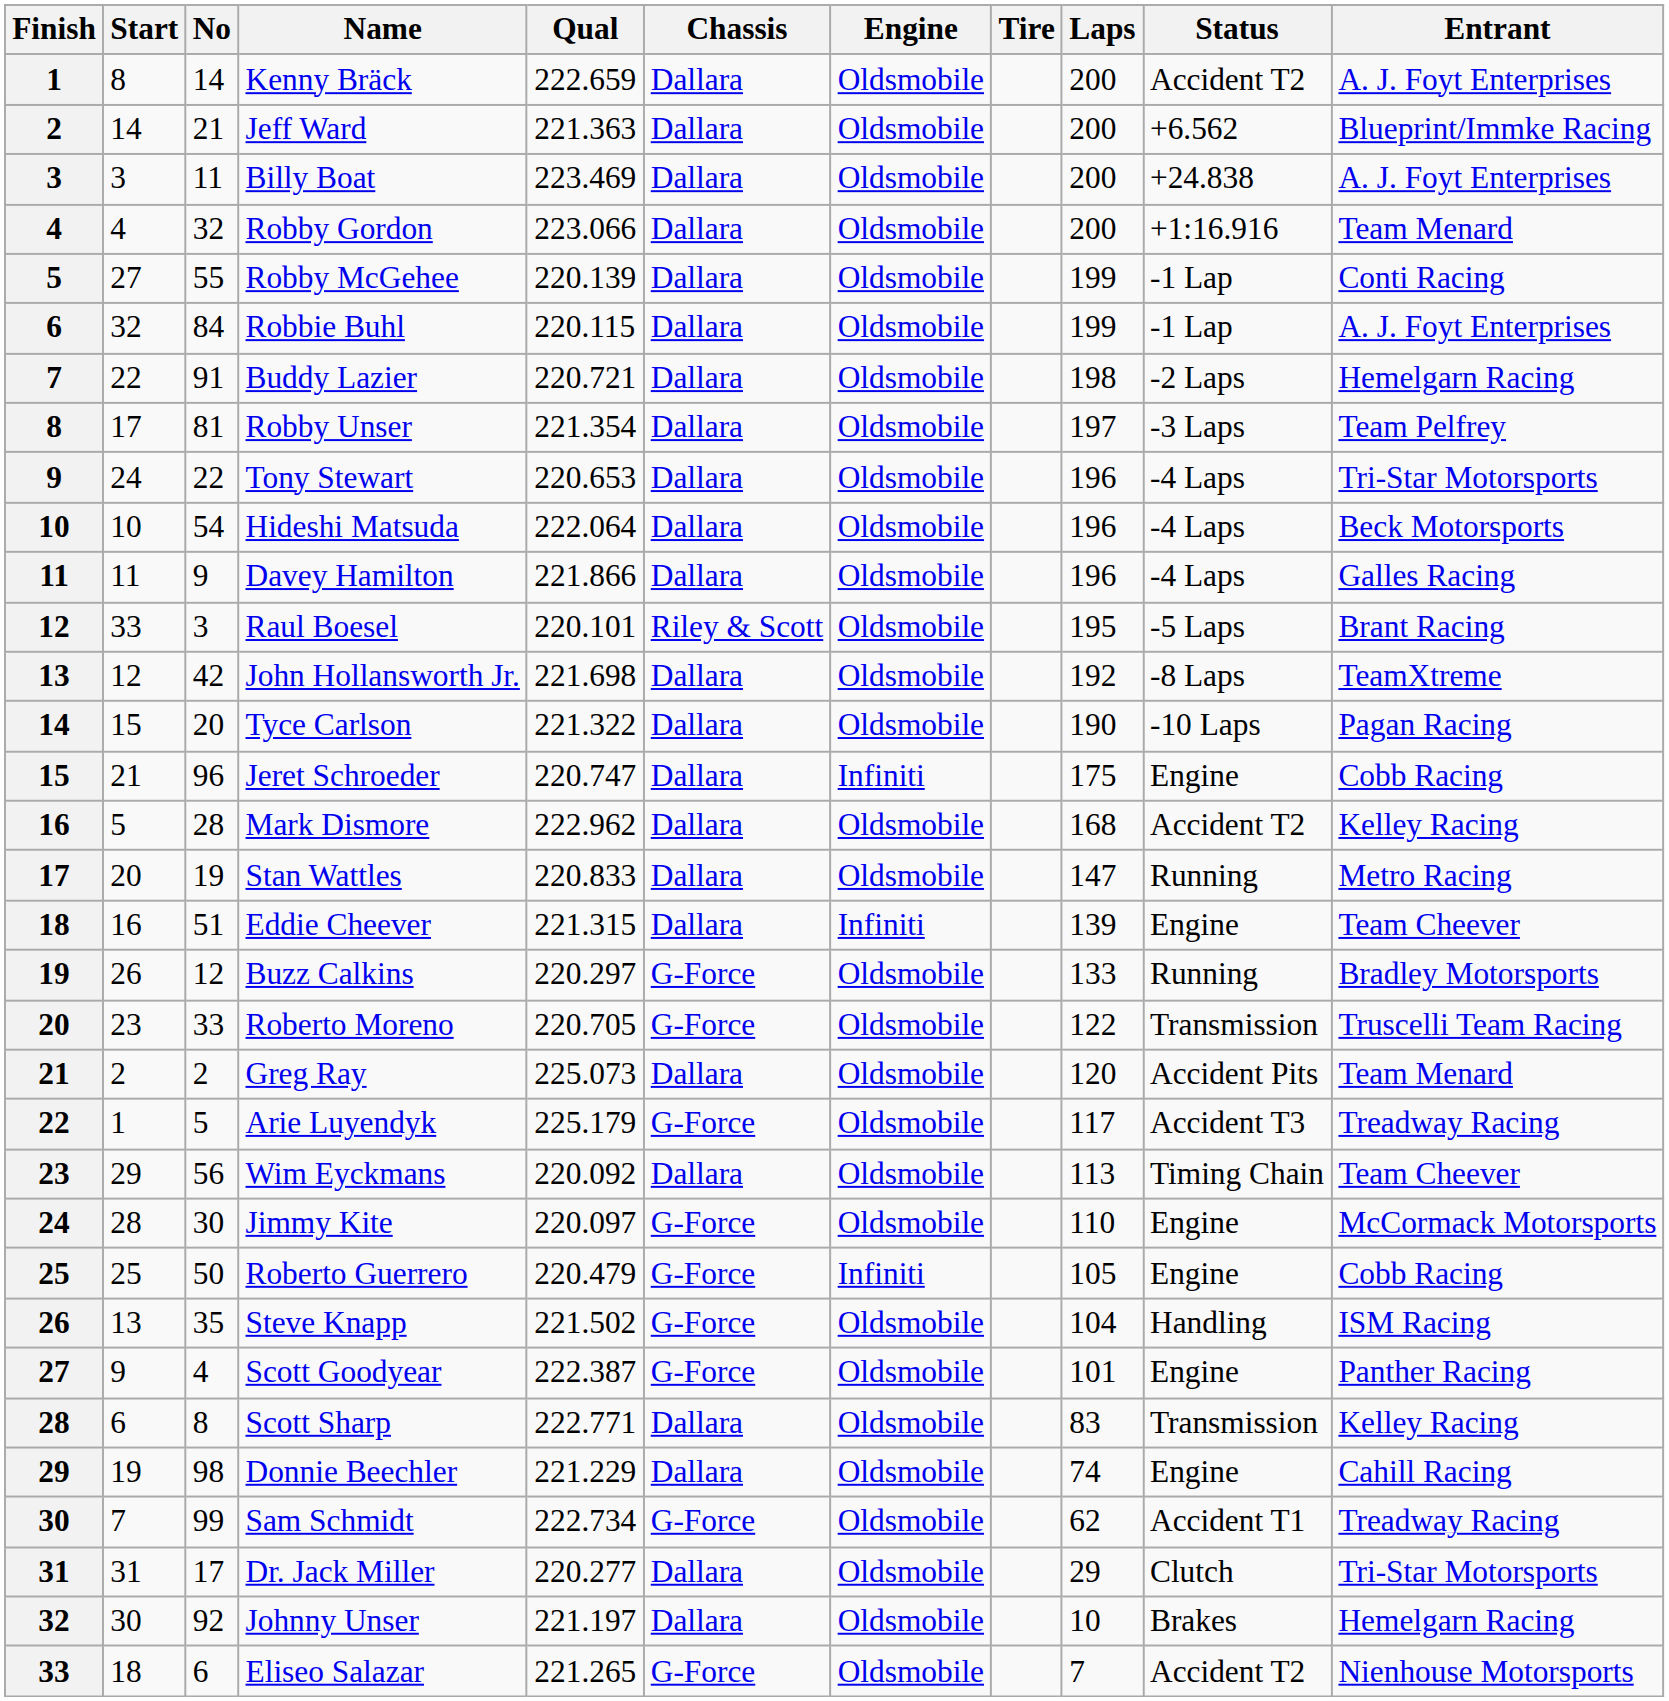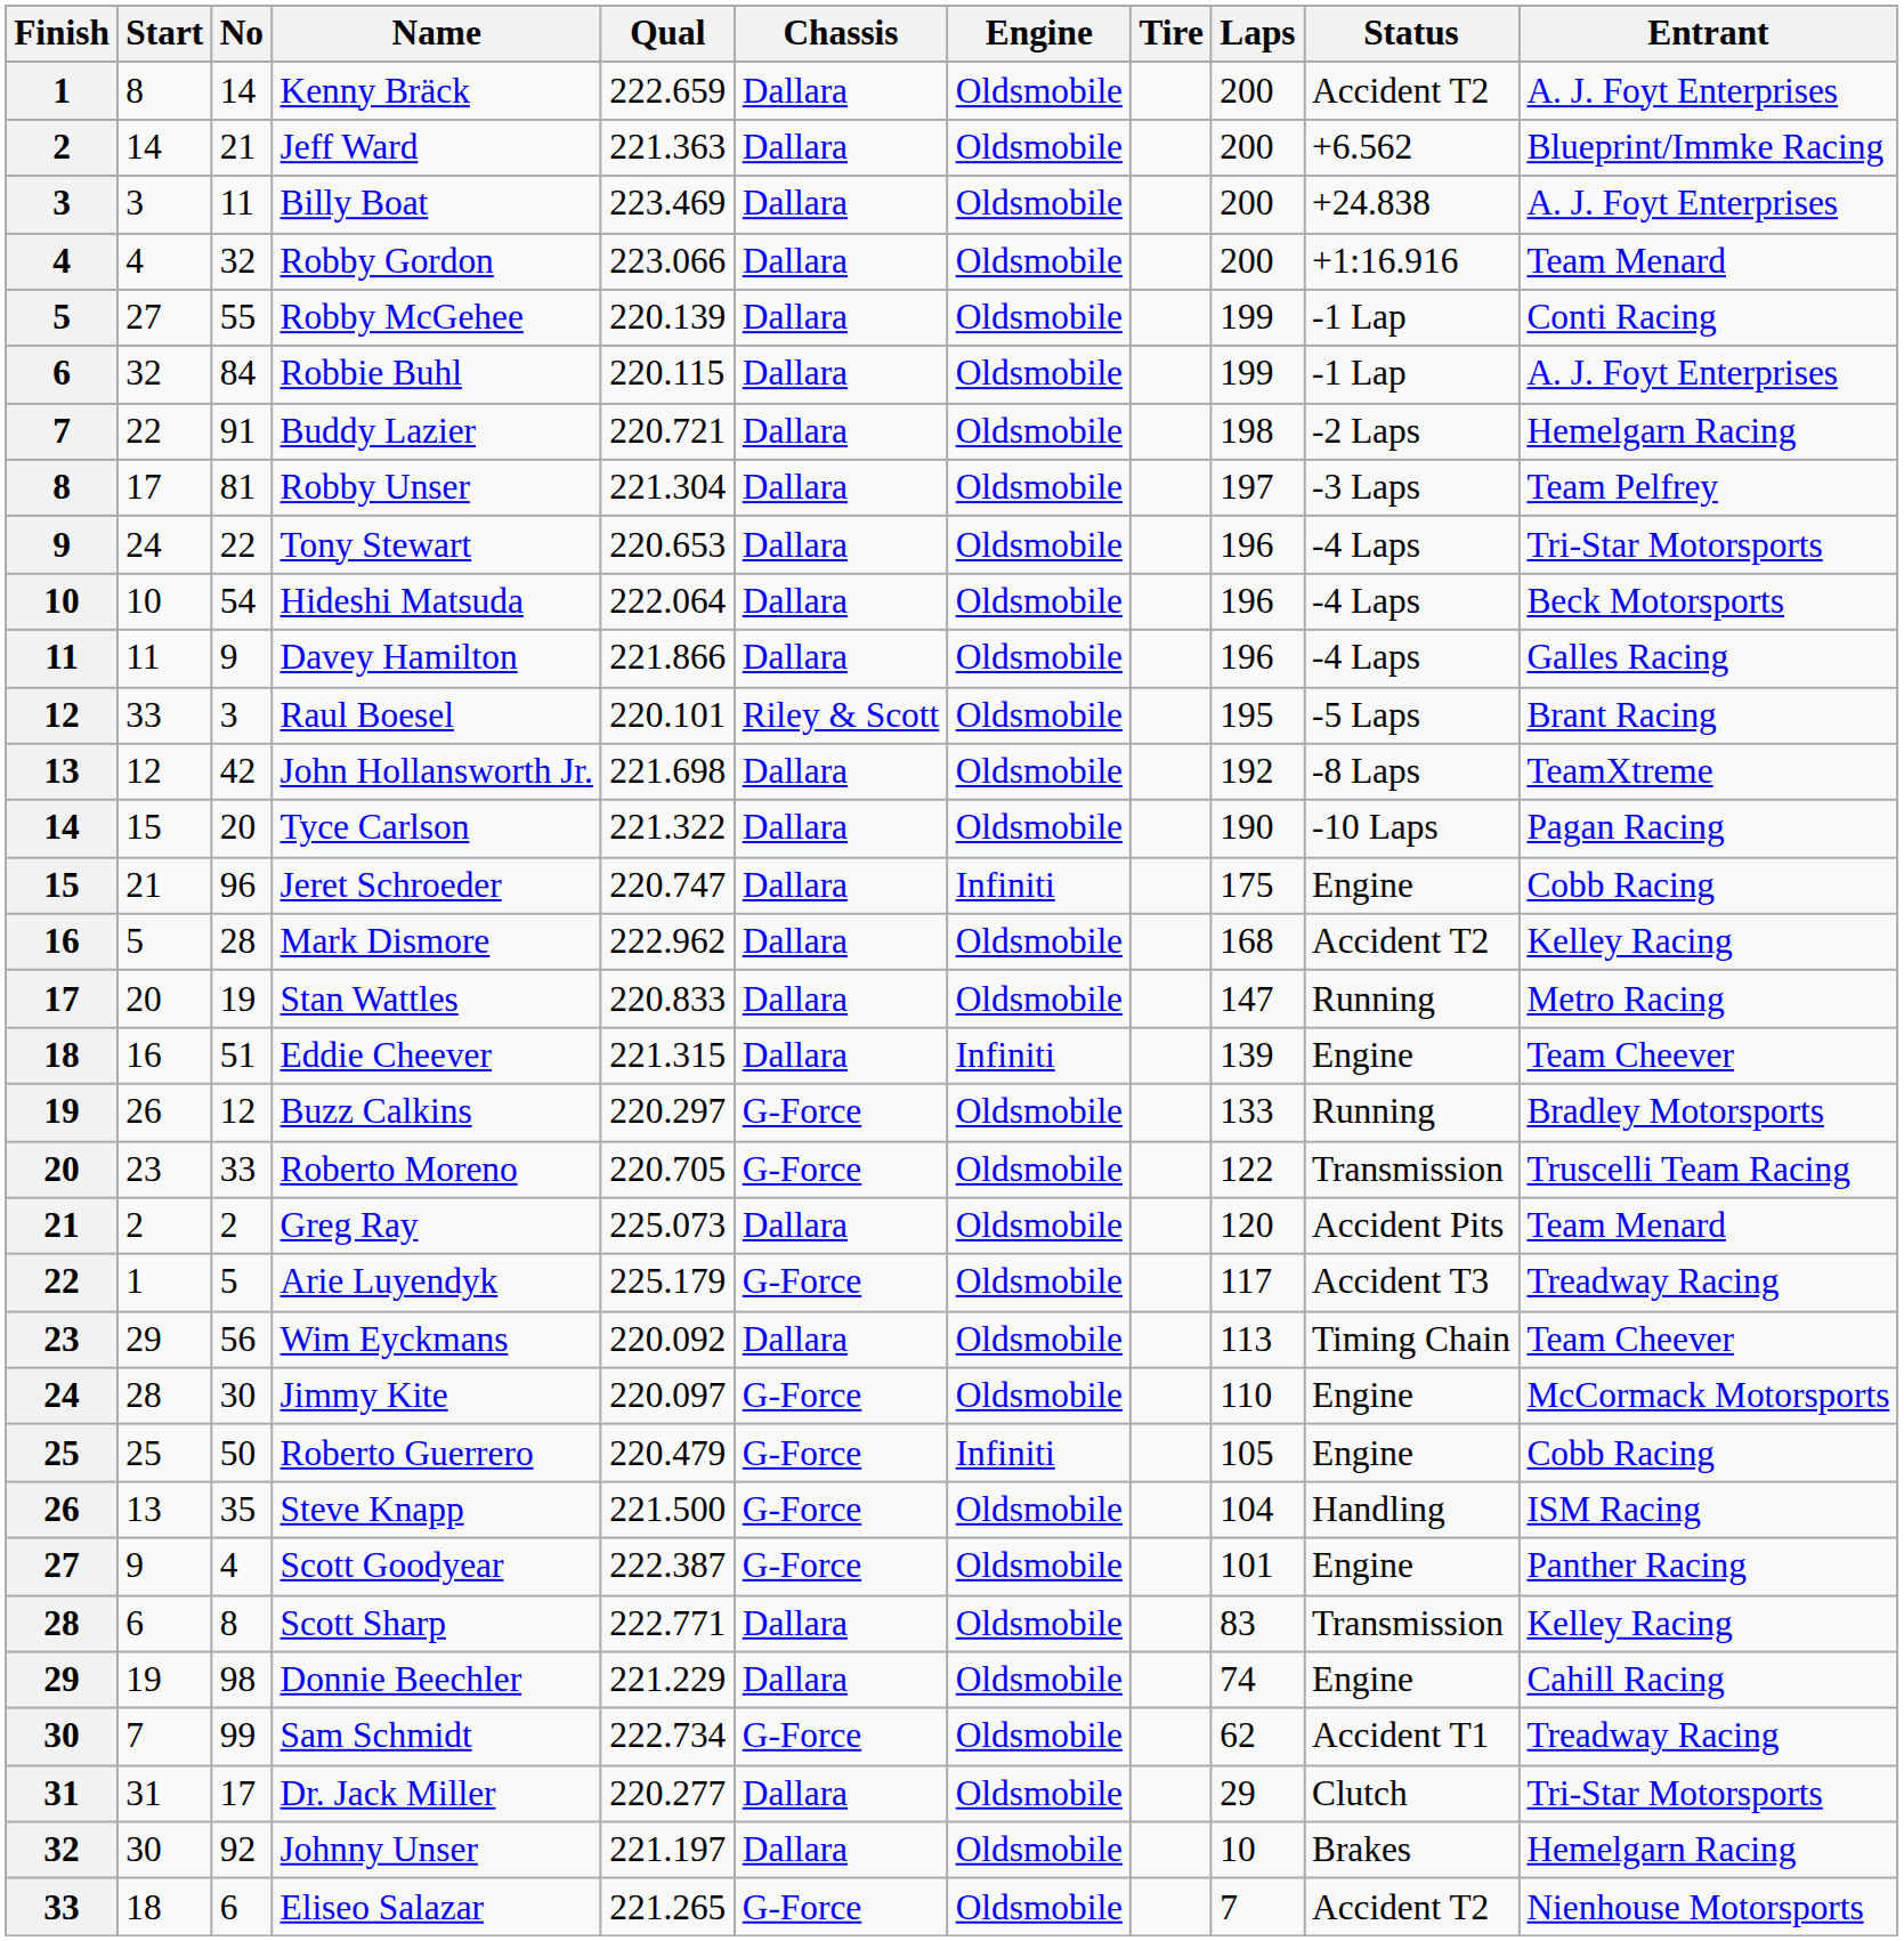 <table class="wikitable">
 <tr>
 <th>Finish</th>
 <th>Start</th>
 <th>No</th>
 <th>Name</th>
 <th>Qual</th>
 <th>Chassis</th>
 <th>Engine</th>
 <th>Tire</th>
 <th>Laps</th>
 <th>Status</th>
 <th>Entrant</th>
 </tr>
 <tr>
 <th>1</th>
 <td>8</td>
 <td>14</td>
 <td> <a href='#'>Kenny Bräck</a></td>
 <td>222.659</td>
 <td><a href='#'>Dallara</a></td>
 <td><a href='#'>Oldsmobile</a></td>
 <td align=center></td>
 <td>200</td>
 <td>Accident T2</td>
 <td><a href='#'>A. J. Foyt Enterprises</a></td>
 </tr>
 <tr>
 <th>2</th>
 <td>14</td>
 <td>21</td>
 <td> <a href='#'>Jeff Ward</a></td>
 <td>221.363</td>
 <td><a href='#'>Dallara</a></td>
 <td><a href='#'>Oldsmobile</a></td>
 <td align=center></td>
 <td>200</td>
 <td>+6.562</td>
 <td><a href='#'>Blueprint/Immke Racing</a></td>
 </tr>
 <tr>
 <th>3</th>
 <td>3</td>
 <td>11</td>
 <td> <a href='#'>Billy Boat</a></td>
 <td>223.469</td>
 <td><a href='#'>Dallara</a></td>
 <td><a href='#'>Oldsmobile</a></td>
 <td align=center></td>
 <td>200</td>
 <td>+24.838</td>
 <td><a href='#'>A. J. Foyt Enterprises</a></td>
 </tr>
 <tr>
 <th>4</th>
 <td>4</td>
 <td>32</td>
 <td> <a href='#'>Robby Gordon</a></td>
 <td>223.066</td>
 <td><a href='#'>Dallara</a></td>
 <td><a href='#'>Oldsmobile</a></td>
 <td align=center></td>
 <td>200</td>
 <td>+1:16.916</td>
 <td><a href='#'>Team Menard</a></td>
 </tr>
 <tr>
 <th>5</th>
 <td>27</td>
 <td>55</td>
 <td> <a href='#'>Robby McGehee</a> <strong></strong></td>
 <td>220.139</td>
 <td><a href='#'>Dallara</a></td>
 <td><a href='#'>Oldsmobile</a></td>
 <td align=center></td>
 <td>199</td>
 <td>-1 Lap</td>
 <td><a href='#'>Conti Racing</a></td>
 </tr>
 <tr>
 <th>6</th>
 <td>32</td>
 <td>84</td>
 <td> <a href='#'>Robbie Buhl</a></td>
 <td>220.115</td>
 <td><a href='#'>Dallara</a></td>
 <td><a href='#'>Oldsmobile</a></td>
 <td align=center></td>
 <td>199</td>
 <td>-1 Lap</td>
 <td><a href='#'>A. J. Foyt Enterprises</a></td>
 </tr>
 <tr>
 <th>7</th>
 <td>22</td>
 <td>91</td>
 <td> <a href='#'>Buddy Lazier</a> <strong></strong></td>
 <td>220.721</td>
 <td><a href='#'>Dallara</a></td>
 <td><a href='#'>Oldsmobile</a></td>
 <td align=center></td>
 <td>198</td>
 <td>-2 Laps</td>
 <td><a href='#'>Hemelgarn Racing</a></td>
 </tr>
 <tr>
 <th>8</th>
 <td>17</td>
 <td>81</td>
 <td> <a href='#'>Robby Unser</a></td>
-<td>221.354</td>
+<td>221.304</td>
 <td><a href='#'>Dallara</a></td>
 <td><a href='#'>Oldsmobile</a></td>
 <td align=center></td>
 <td>197</td>
 <td>-3 Laps</td>
 <td><a href='#'>Team Pelfrey</a></td>
 </tr>
 <tr>
 <th>9</th>
 <td>24</td>
 <td>22</td>
 <td> <a href='#'>Tony Stewart</a></td>
 <td>220.653</td>
 <td><a href='#'>Dallara</a></td>
 <td><a href='#'>Oldsmobile</a></td>
 <td align=center></td>
 <td>196</td>
 <td>-4 Laps</td>
 <td><a href='#'>Tri-Star Motorsports</a></td>
 </tr>
 <tr>
 <th>10</th>
 <td>10</td>
 <td>54</td>
 <td> <a href='#'>Hideshi Matsuda</a></td>
 <td>222.064</td>
 <td><a href='#'>Dallara</a></td>
 <td><a href='#'>Oldsmobile</a></td>
 <td align=center></td>
 <td>196</td>
 <td>-4 Laps</td>
 <td><a href='#'>Beck Motorsports</a></td>
 </tr>
 <tr>
 <th>11</th>
 <td>11</td>
 <td>9</td>
 <td> <a href='#'>Davey Hamilton</a></td>
 <td>221.866</td>
 <td><a href='#'>Dallara</a></td>
 <td><a href='#'>Oldsmobile</a></td>
 <td align=center></td>
 <td>196</td>
 <td>-4 Laps</td>
 <td><a href='#'>Galles Racing</a></td>
 </tr>
 <tr>
 <th>12</th>
 <td>33</td>
 <td>3</td>
 <td> <a href='#'>Raul Boesel</a></td>
 <td>220.101</td>
 <td><a href='#'>Riley & Scott</a></td>
 <td><a href='#'>Oldsmobile</a></td>
 <td align=center></td>
 <td>195</td>
 <td>-5 Laps</td>
 <td><a href='#'>Brant Racing</a></td>
 </tr>
 <tr>
 <th>13</th>
 <td>12</td>
 <td>42</td>
 <td> <a href='#'>John Hollansworth Jr.</a> <strong></strong></td>
 <td>221.698</td>
 <td><a href='#'>Dallara</a></td>
 <td><a href='#'>Oldsmobile</a></td>
 <td align=center></td>
 <td>192</td>
 <td>-8 Laps</td>
 <td><a href='#'>TeamXtreme</a></td>
 </tr>
 <tr>
 <th>14</th>
 <td>15</td>
 <td>20</td>
 <td> <a href='#'>Tyce Carlson</a></td>
 <td>221.322</td>
 <td><a href='#'>Dallara</a></td>
 <td><a href='#'>Oldsmobile</a></td>
 <td align=center></td>
 <td>190</td>
 <td>-10 Laps</td>
 <td><a href='#'>Pagan Racing</a></td>
 </tr>
 <tr>
 <th>15</th>
 <td>21</td>
 <td>96</td>
 <td> <a href='#'>Jeret Schroeder</a> <strong></strong></td>
 <td>220.747</td>
 <td><a href='#'>Dallara</a></td>
 <td><a href='#'>Infiniti</a></td>
 <td align=center></td>
 <td>175</td>
 <td>Engine</td>
 <td><a href='#'>Cobb Racing</a></td>
 </tr>
 <tr>
 <th>16</th>
 <td>5</td>
 <td>28</td>
 <td> <a href='#'>Mark Dismore</a></td>
 <td>222.962</td>
 <td><a href='#'>Dallara</a></td>
 <td><a href='#'>Oldsmobile</a></td>
 <td align=center></td>
 <td>168</td>
 <td>Accident T2</td>
 <td><a href='#'>Kelley Racing</a></td>
 </tr>
 <tr>
 <th>17</th>
 <td>20</td>
 <td>19</td>
 <td> <a href='#'>Stan Wattles</a></td>
 <td>220.833</td>
 <td><a href='#'>Dallara</a></td>
 <td><a href='#'>Oldsmobile</a></td>
 <td align=center></td>
 <td>147</td>
 <td>Running</td>
 <td><a href='#'>Metro Racing</a></td>
 </tr>
 <tr>
 <th>18</th>
 <td>16</td>
 <td>51</td>
 <td> <a href='#'>Eddie Cheever</a> <strong></strong></td>
 <td>221.315</td>
 <td><a href='#'>Dallara</a></td>
 <td><a href='#'>Infiniti</a></td>
 <td align=center></td>
 <td>139</td>
 <td>Engine</td>
 <td><a href='#'>Team Cheever</a></td>
 </tr>
 <tr>
 <th>19</th>
 <td>26</td>
 <td>12</td>
 <td> <a href='#'>Buzz Calkins</a></td>
 <td>220.297</td>
 <td><a href='#'>G-Force</a></td>
 <td><a href='#'>Oldsmobile</a></td>
 <td align=center></td>
 <td>133</td>
 <td>Running</td>
 <td><a href='#'>Bradley Motorsports</a></td>
 </tr>
 <tr>
 <th>20</th>
 <td>23</td>
 <td>33</td>
 <td> <a href='#'>Roberto Moreno</a></td>
 <td>220.705</td>
 <td><a href='#'>G-Force</a></td>
 <td><a href='#'>Oldsmobile</a></td>
 <td align=center></td>
 <td>122</td>
 <td>Transmission</td>
 <td><a href='#'>Truscelli Team Racing</a></td>
 </tr>
 <tr>
 <th>21</th>
 <td>2</td>
 <td>2</td>
 <td> <a href='#'>Greg Ray</a></td>
 <td>225.073</td>
 <td><a href='#'>Dallara</a></td>
 <td><a href='#'>Oldsmobile</a></td>
 <td align=center></td>
 <td>120</td>
 <td>Accident Pits</td>
 <td><a href='#'>Team Menard</a></td>
 </tr>
 <tr>
 <th>22</th>
 <td>1</td>
 <td>5</td>
 <td> <a href='#'>Arie Luyendyk</a> <strong></strong></td>
 <td>225.179</td>
 <td><a href='#'>G-Force</a></td>
 <td><a href='#'>Oldsmobile</a></td>
 <td align=center></td>
 <td>117</td>
 <td>Accident T3</td>
 <td><a href='#'>Treadway Racing</a></td>
 </tr>
 <tr>
 <th>23</th>
 <td>29</td>
 <td>56</td>
 <td> <a href='#'>Wim Eyckmans</a> <strong></strong></td>
 <td>220.092</td>
 <td><a href='#'>Dallara</a></td>
 <td><a href='#'>Oldsmobile</a></td>
 <td align=center></td>
 <td>113</td>
 <td>Timing Chain</td>
 <td><a href='#'>Team Cheever</a></td>
 </tr>
 <tr>
 <th>24</th>
 <td>28</td>
 <td>30</td>
 <td> <a href='#'>Jimmy Kite</a></td>
 <td>220.097</td>
 <td><a href='#'>G-Force</a></td>
 <td><a href='#'>Oldsmobile</a></td>
 <td align=center></td>
 <td>110</td>
 <td>Engine</td>
 <td><a href='#'>McCormack Motorsports</a></td>
 </tr>
 <tr>
 <th>25</th>
 <td>25</td>
 <td>50</td>
 <td> <a href='#'>Roberto Guerrero</a></td>
 <td>220.479</td>
 <td><a href='#'>G-Force</a></td>
 <td><a href='#'>Infiniti</a></td>
 <td align=center></td>
 <td>105</td>
 <td>Engine</td>
 <td><a href='#'>Cobb Racing</a></td>
 </tr>
 <tr>
 <th>26</th>
 <td>13</td>
 <td>35</td>
 <td> <a href='#'>Steve Knapp</a></td>
-<td>221.502</td>
+<td>221.500</td>
 <td><a href='#'>G-Force</a></td>
 <td><a href='#'>Oldsmobile</a></td>
 <td align=center></td>
 <td>104</td>
 <td>Handling</td>
 <td><a href='#'>ISM Racing</a></td>
 </tr>
 <tr>
 <th>27</th>
 <td>9</td>
 <td>4</td>
 <td> <a href='#'>Scott Goodyear</a></td>
 <td>222.387</td>
 <td><a href='#'>G-Force</a></td>
 <td><a href='#'>Oldsmobile</a></td>
 <td align=center></td>
 <td>101</td>
 <td>Engine</td>
 <td><a href='#'>Panther Racing</a></td>
 </tr>
 <tr>
 <th>28</th>
 <td>6</td>
 <td>8</td>
 <td> <a href='#'>Scott Sharp</a></td>
 <td>222.771</td>
 <td><a href='#'>Dallara</a></td>
 <td><a href='#'>Oldsmobile</a></td>
 <td align=center></td>
 <td>83</td>
 <td>Transmission</td>
 <td><a href='#'>Kelley Racing</a></td>
 </tr>
 <tr>
 <th>29</th>
 <td>19</td>
 <td>98</td>
 <td> <a href='#'>Donnie Beechler</a></td>
 <td>221.229</td>
 <td><a href='#'>Dallara</a></td>
 <td><a href='#'>Oldsmobile</a></td>
 <td align=center></td>
 <td>74</td>
 <td>Engine</td>
 <td><a href='#'>Cahill Racing</a></td>
 </tr>
 <tr>
 <th>30</th>
 <td>7</td>
 <td>99</td>
 <td> <a href='#'>Sam Schmidt</a></td>
 <td>222.734</td>
 <td><a href='#'>G-Force</a></td>
 <td><a href='#'>Oldsmobile</a></td>
 <td align=center></td>
 <td>62</td>
 <td>Accident T1</td>
 <td><a href='#'>Treadway Racing</a></td>
 </tr>
 <tr>
 <th>31</th>
 <td>31</td>
 <td>17</td>
 <td> <a href='#'>Dr. Jack Miller</a></td>
 <td>220.277</td>
 <td><a href='#'>Dallara</a></td>
 <td><a href='#'>Oldsmobile</a></td>
 <td align=center></td>
 <td>29</td>
 <td>Clutch</td>
 <td><a href='#'>Tri-Star Motorsports</a></td>
 </tr>
 <tr>
 <th>32</th>
 <td>30</td>
 <td>92</td>
 <td> <a href='#'>Johnny Unser</a></td>
 <td>221.197</td>
 <td><a href='#'>Dallara</a></td>
 <td><a href='#'>Oldsmobile</a></td>
 <td align=center></td>
 <td>10</td>
 <td>Brakes</td>
 <td><a href='#'>Hemelgarn Racing</a></td>
 </tr>
 <tr>
 <th>33</th>
 <td>18</td>
 <td>6</td>
 <td> <a href='#'>Eliseo Salazar</a></td>
 <td>221.265</td>
 <td><a href='#'>G-Force</a></td>
 <td><a href='#'>Oldsmobile</a></td>
 <td align=center></td>
 <td>7</td>
 <td>Accident T2</td>
 <td><a href='#'>Nienhouse Motorsports</a></td>
 </tr>
 </table>
